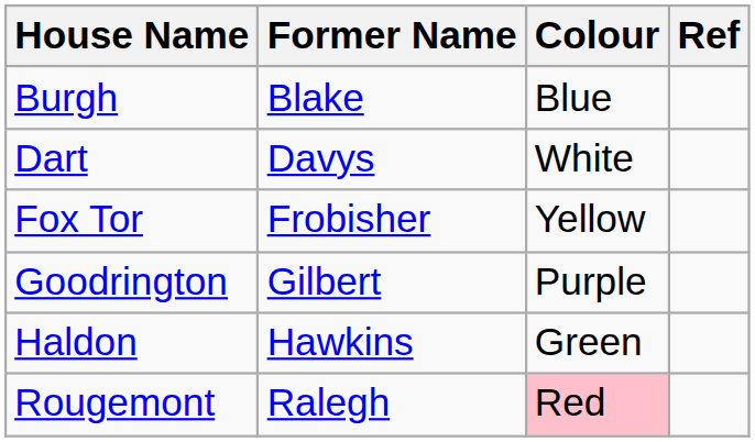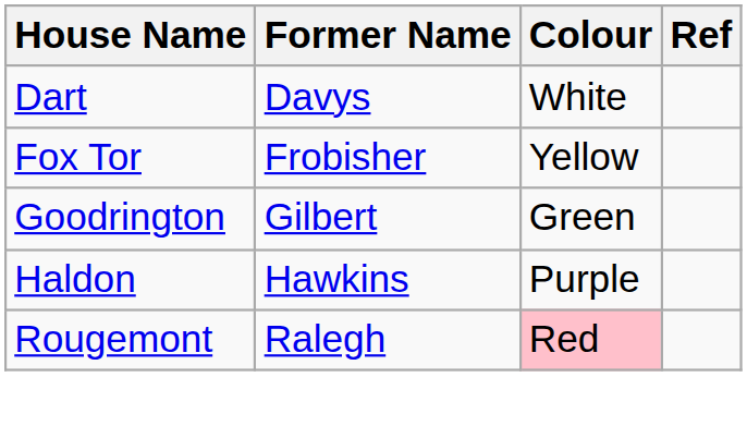 <table class="wikitable">
 <tr>
 <th>House Name</th>
 <th>Former Name</th>
 <th>Colour</th>
 <th>Ref</th>
-</tr>
-<tr>
-<td><a href='#'>Burgh</a></td>
-<td><a href='#'>Blake</a></td>
-<td>Blue</td>
-<td></td>
 </tr>
 <tr>
 <td><a href='#'>Dart</a></td>
 <td><a href='#'>Davys</a></td>
 <td>White</td>
 <td></td>
 </tr>
 <tr>
 <td><a href='#'>Fox Tor</a></td>
 <td><a href='#'>Frobisher</a></td>
 <td>Yellow</td>
 <td></td>
 </tr>
 <tr>
 <td><a href='#'>Goodrington</a></td>
 <td><a href='#'>Gilbert</a></td>
-<td>Purple</td>
+<td>Green</td>
 <td></td>
 </tr>
 <tr>
 <td><a href='#'>Haldon</a></td>
 <td><a href='#'>Hawkins</a></td>
-<td>Green</td>
+<td>Purple</td>
 <td></td>
 </tr>
 <tr>
 <td><a href='#'>Rougemont</a></td>
 <td><a href='#'>Ralegh</a></td>
 <td style="background: pink;">Red</td>
 <td></td>
 </tr>
 </table>
